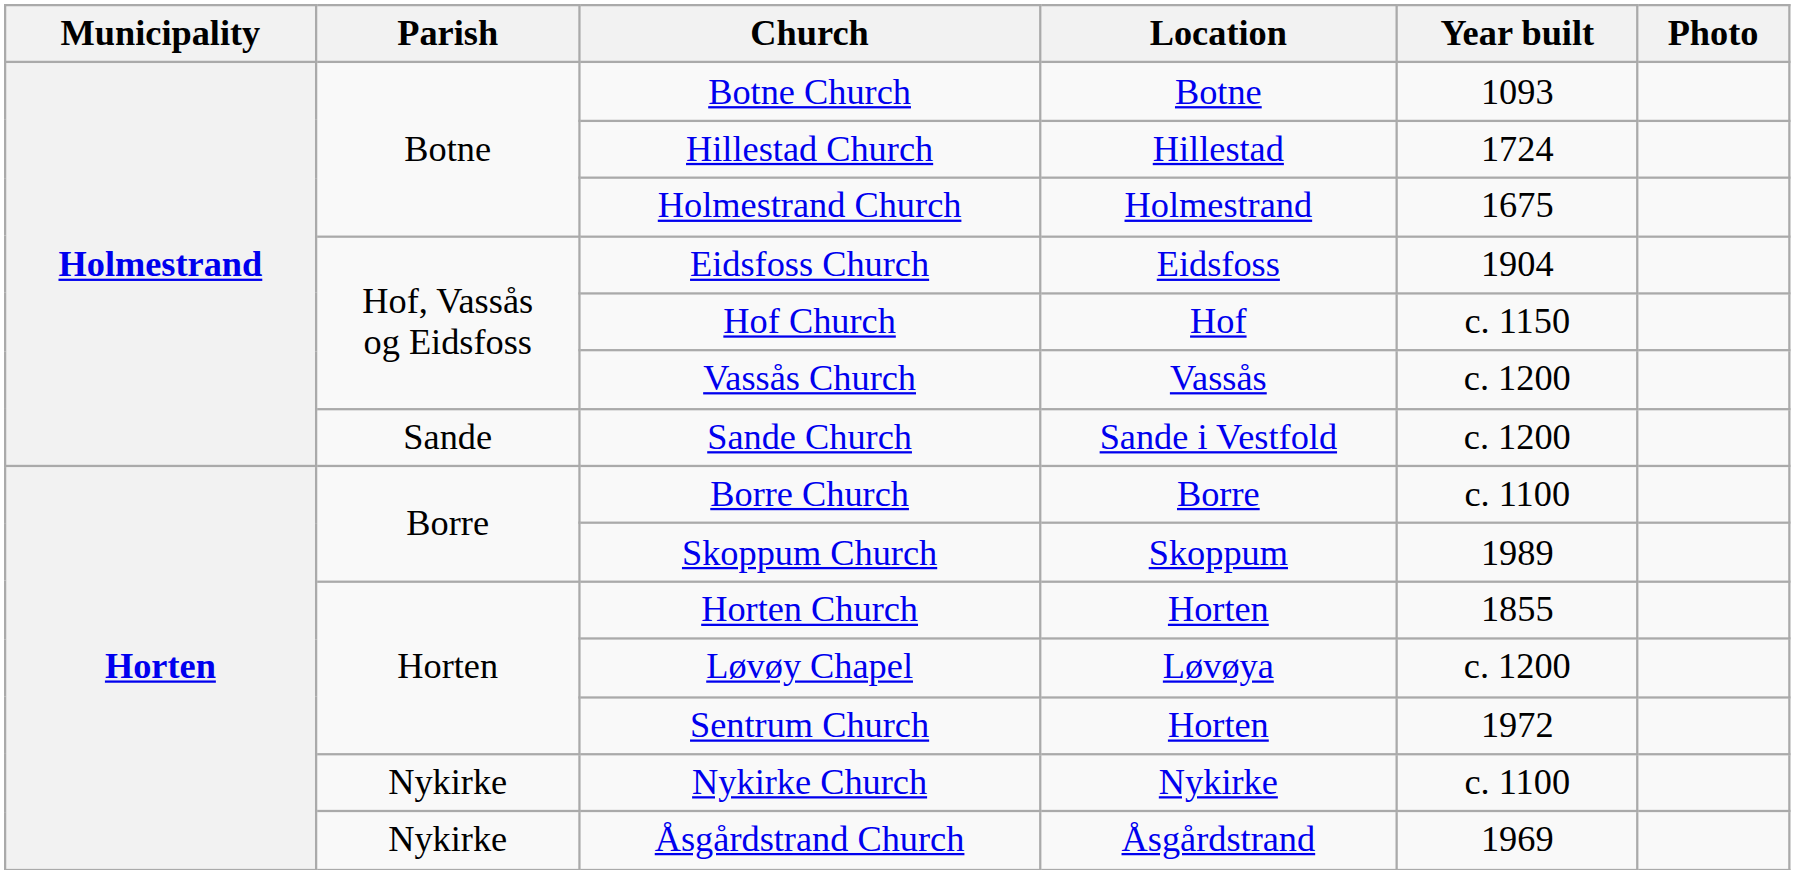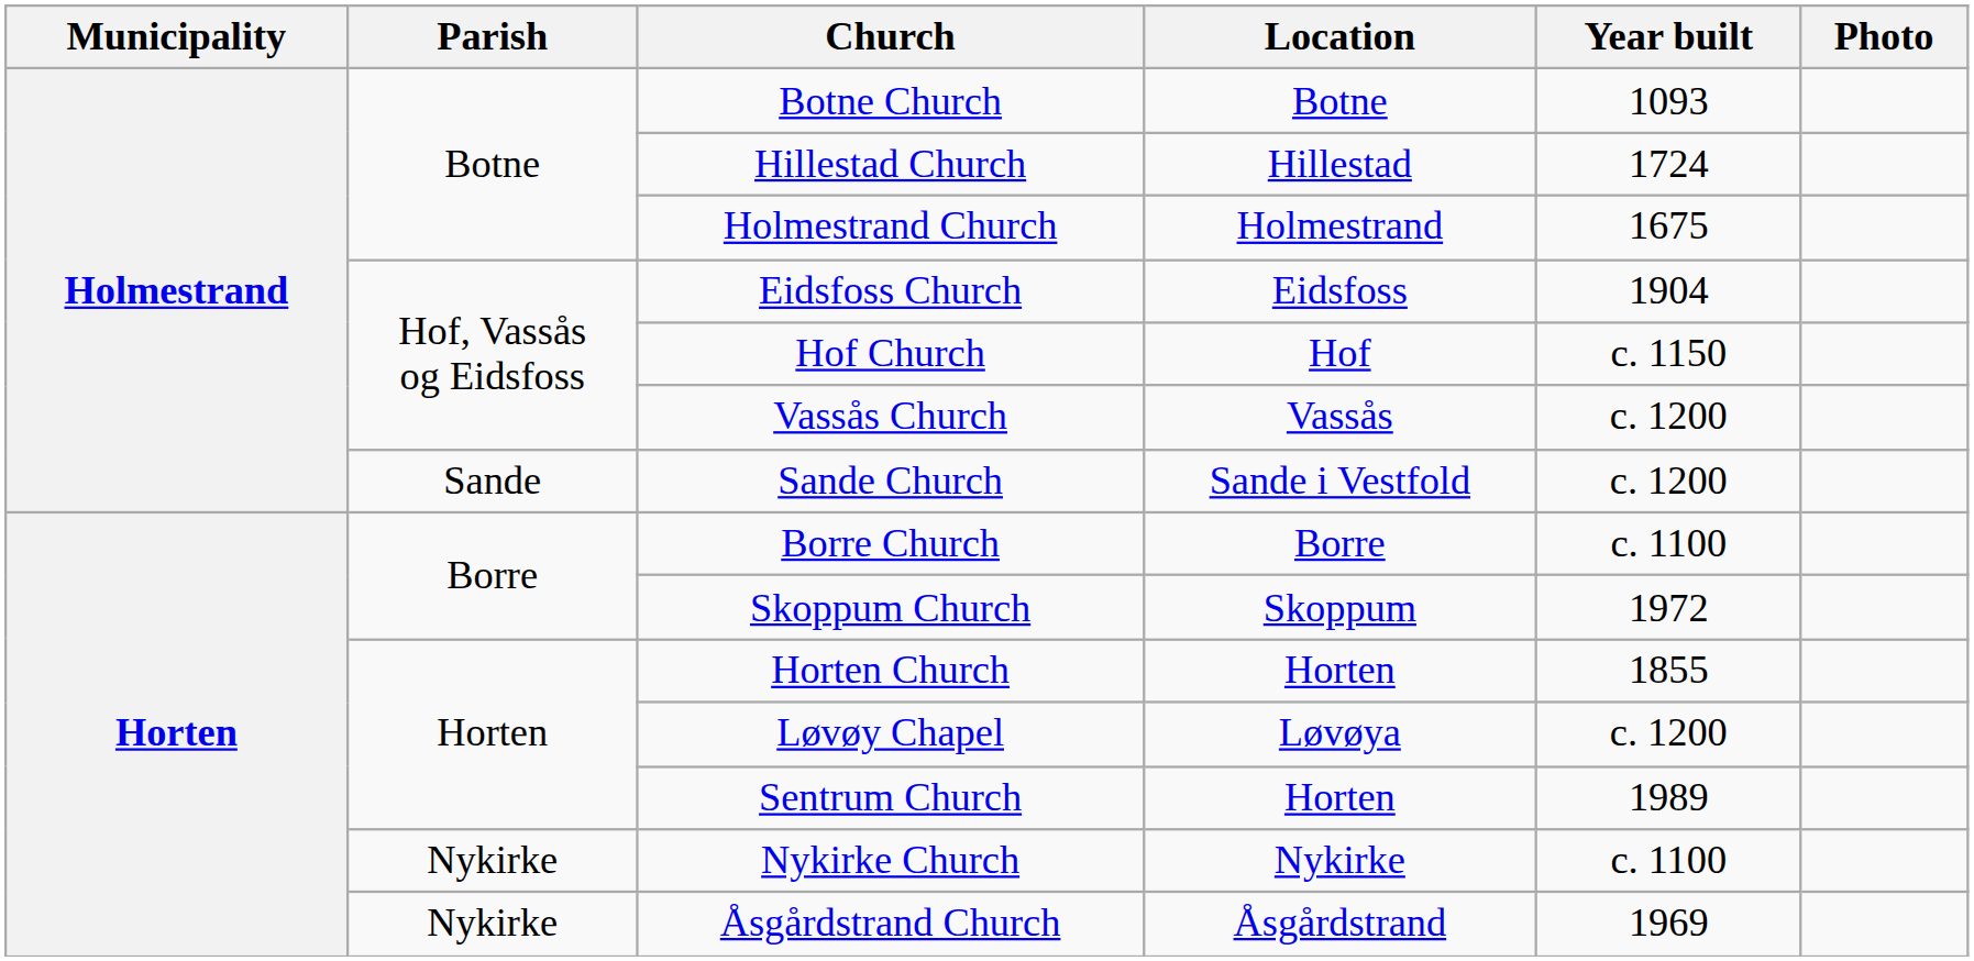 <table class="wikitable" style="text-align: center; width: 89%;">
 <tr>
 <th>Municipality</th>
 <th>Parish </th>
 <th>Church</th>
 <th>Location</th>
 <th>Year built</th>
 <th>Photo</th>
 </tr>
 <tr>
 <th rowspan="7"><a href='#'>Holmestrand</a></th>
 <td rowspan="3">Botne</td>
 <td><a href='#'>Botne Church</a></td>
 <td><a href='#'>Botne</a></td>
 <td>1093</td>
 <td></td>
 </tr>
 <tr>
 <td><a href='#'>Hillestad Church</a></td>
 <td><a href='#'>Hillestad</a></td>
 <td>1724</td>
 <td></td>
 </tr>
 <tr>
 <td><a href='#'>Holmestrand Church</a></td>
 <td><a href='#'>Holmestrand</a></td>
 <td>1675</td>
 <td></td>
 </tr>
 <tr>
 <td rowspan="3">Hof, Vassås<br>og Eidsfoss</td>
 <td><a href='#'>Eidsfoss Church</a></td>
 <td><a href='#'>Eidsfoss</a></td>
 <td>1904</td>
 <td></td>
 </tr>
 <tr>
 <td><a href='#'>Hof Church</a></td>
 <td><a href='#'>Hof</a></td>
 <td>c. 1150</td>
 <td></td>
 </tr>
 <tr>
 <td><a href='#'>Vassås Church</a></td>
 <td><a href='#'>Vassås</a></td>
 <td>c. 1200</td>
 <td></td>
 </tr>
 <tr>
 <td rowspan="1">Sande</td>
 <td><a href='#'>Sande Church</a></td>
 <td><a href='#'>Sande i Vestfold</a></td>
 <td>c. 1200</td>
 <td></td>
 </tr>
 <tr>
 <th rowspan="7"><a href='#'>Horten</a></th>
 <td rowspan="2">Borre</td>
 <td><a href='#'>Borre Church</a></td>
 <td><a href='#'>Borre</a></td>
 <td>c. 1100</td>
 <td></td>
 </tr>
 <tr>
 <td><a href='#'>Skoppum Church</a></td>
 <td><a href='#'>Skoppum</a></td>
-<td>1989</td>
+<td>1972</td>
 <td></td>
 </tr>
 <tr>
 <td rowspan="3">Horten</td>
 <td><a href='#'>Horten Church</a></td>
 <td><a href='#'>Horten</a></td>
 <td>1855</td>
 <td></td>
 </tr>
 <tr>
 <td><a href='#'>Løvøy Chapel</a></td>
 <td><a href='#'>Løvøya</a></td>
 <td>c. 1200</td>
 <td></td>
 </tr>
 <tr>
 <td><a href='#'>Sentrum Church</a></td>
 <td><a href='#'>Horten</a></td>
-<td>1972</td>
+<td>1989</td>
 <td></td>
 </tr>
 <tr>
 <td rowspan="1">Nykirke</td>
 <td><a href='#'>Nykirke Church</a></td>
 <td><a href='#'>Nykirke</a></td>
 <td>c. 1100</td>
 <td></td>
 </tr>
 <tr>
 <td rowspan="1">Nykirke</td>
 <td><a href='#'>Åsgårdstrand Church</a></td>
 <td><a href='#'>Åsgårdstrand</a></td>
 <td>1969</td>
 <td></td>
 </tr>
 </table>
